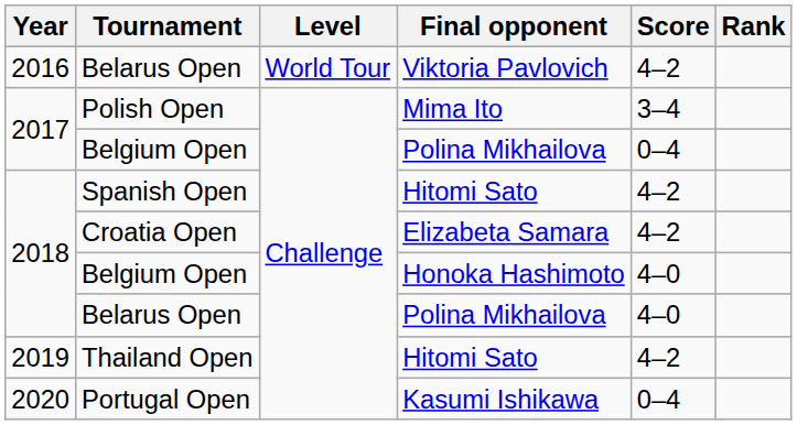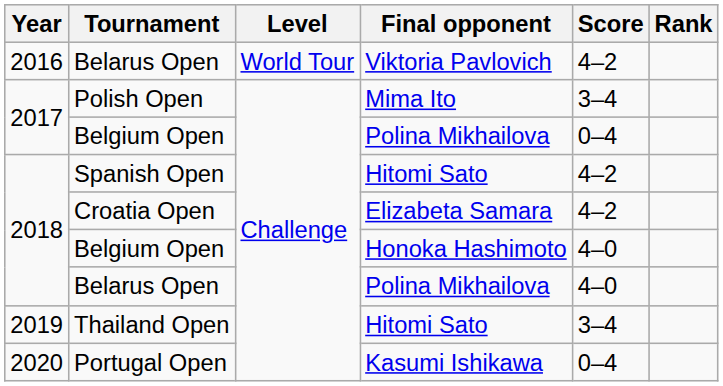 <table class="sortable wikitable" style="font-size: 95%;">
 <tr>
 <th>Year</th>
 <th>Tournament</th>
 <th>Level</th>
 <th>Final opponent</th>
 <th>Score</th>
 <th>Rank</th>
 </tr>
 <tr>
 <td>2016</td>
 <td>Belarus Open</td>
 <td><a href='#'>World Tour</a></td>
 <td><a href='#'>Viktoria Pavlovich</a></td>
 <td>4–2</td>
 <td></td>
 </tr>
 <tr>
 <td rowspan=2>2017</td>
 <td>Polish Open</td>
 <td rowspan=8><a href='#'>Challenge</a></td>
 <td><a href='#'>Mima Ito</a></td>
 <td>3–4</td>
 <td></td>
 </tr>
 <tr>
 <td>Belgium Open</td>
 <td><a href='#'>Polina Mikhailova</a></td>
 <td>0–4</td>
 <td></td>
 </tr>
 <tr>
 <td rowspan=4>2018</td>
 <td>Spanish Open</td>
 <td><a href='#'>Hitomi Sato</a></td>
 <td>4–2</td>
 <td></td>
 </tr>
 <tr>
 <td>Croatia Open</td>
 <td><a href='#'>Elizabeta Samara</a></td>
 <td>4–2</td>
 <td></td>
 </tr>
 <tr>
 <td>Belgium Open</td>
 <td><a href='#'>Honoka Hashimoto</a></td>
 <td>4–0</td>
 <td></td>
 </tr>
 <tr>
 <td>Belarus Open</td>
 <td><a href='#'>Polina Mikhailova</a></td>
 <td>4–0</td>
 <td></td>
 </tr>
 <tr>
 <td>2019</td>
 <td>Thailand Open</td>
 <td><a href='#'>Hitomi Sato</a></td>
-<td>4–2</td>
+<td>3–4</td>
 <td></td>
 </tr>
 <tr>
 <td>2020</td>
 <td>Portugal Open</td>
 <td><a href='#'>Kasumi Ishikawa</a></td>
 <td>0–4</td>
 <td></td>
 </tr>
 </table>
